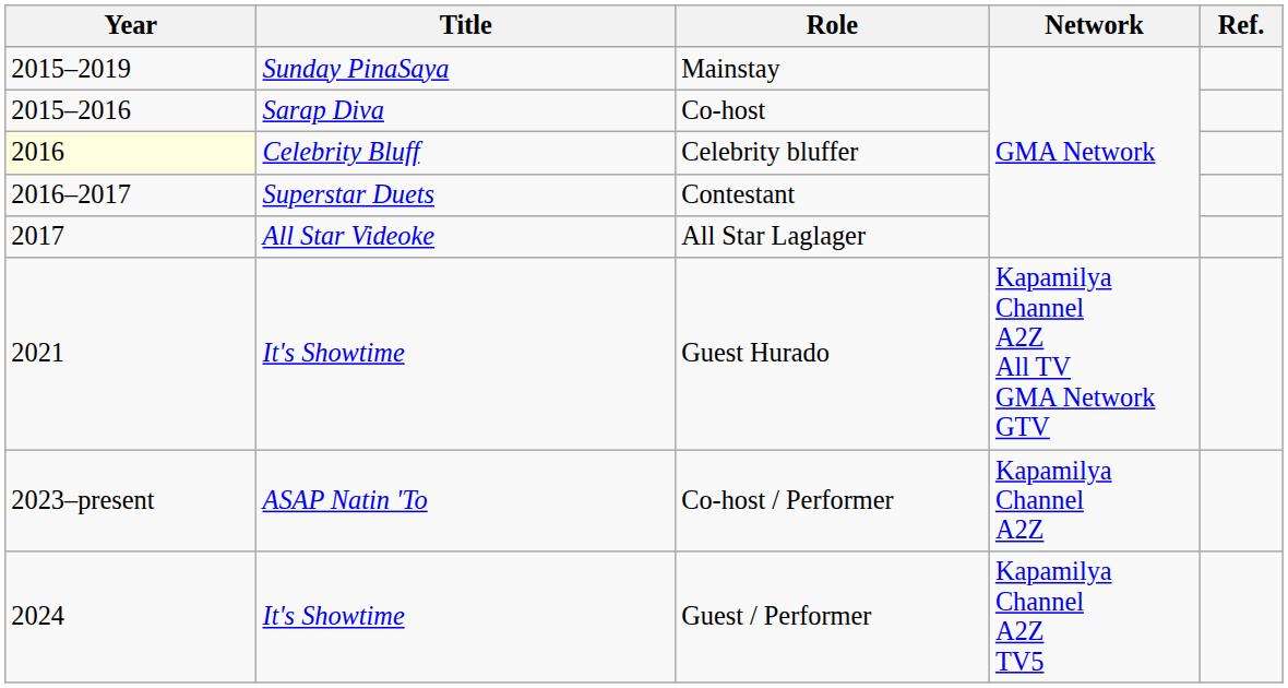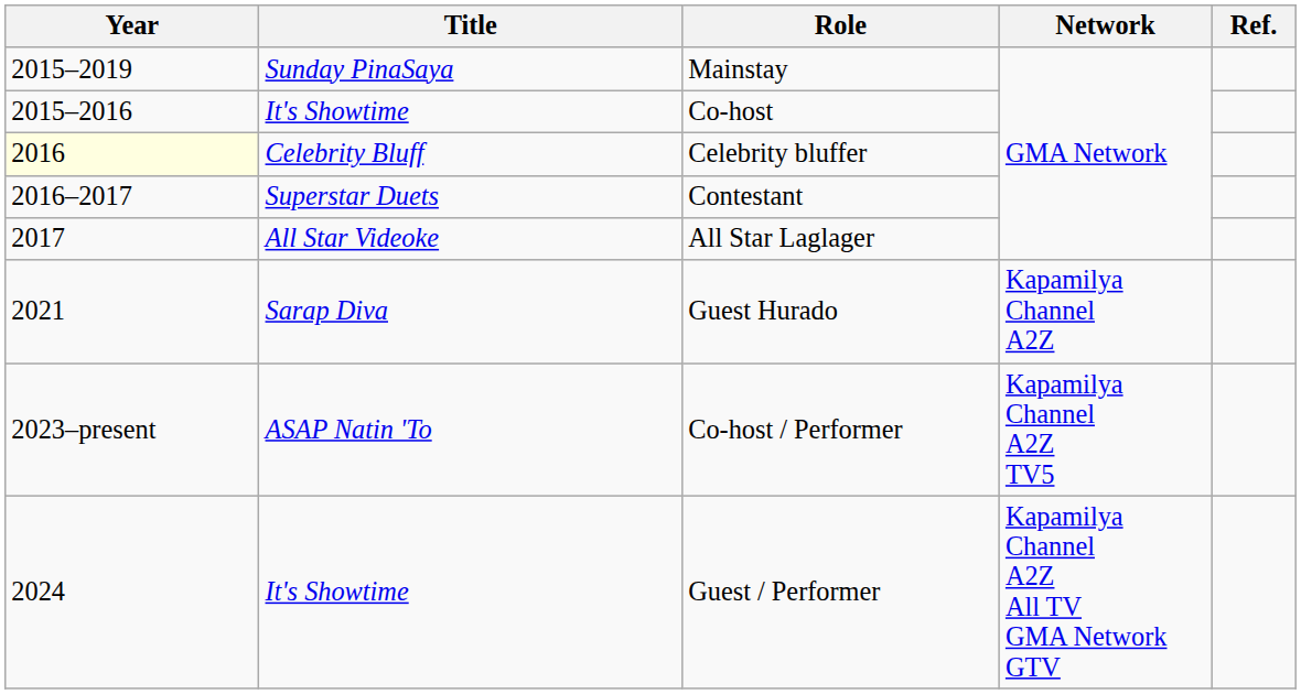 <table class="wikitable sortable" style="width:61%">
 <tr>
 <th scope="col" width="12%" style="white-space: nowrap;">Year</th>
 <th scope="col" width="20%" style="white-space: nowrap;">Title</th>
 <th scope="col" width="15%" style="white-space: nowrap;">Role</th>
 <th scope="col" width="10%" style="white-space: nowrap;">Network</th>
 <th scope="col" width="3%" style="white-space: nowrap;">Ref.</th>
 </tr>
 <tr>
 <td>2015–2019</td>
 <td><em><a href='#'>Sunday PinaSaya</a></em></td>
 <td>Mainstay</td>
 <td rowspan="5"><a href='#'>GMA Network</a></td>
 <td></td>
 </tr>
 <tr>
 <td>2015–2016</td>
-<td><em><a href='#'>Sarap Diva</a></em></td>
+<td><em> <a href='#'>It's Showtime</a></em></td>
 <td>Co-host</td>
 <td></td>
 </tr>
 <tr>
 <td style="background: lightyellow;">2016</td>
 <td><em><a href='#'>Celebrity Bluff</a></em></td>
 <td>Celebrity bluffer</td>
 <td></td>
 </tr>
 <tr>
 <td>2016–2017</td>
 <td><em><a href='#'>Superstar Duets</a></em></td>
 <td>Contestant</td>
 <td></td>
 </tr>
 <tr>
 <td>2017</td>
 <td><em><a href='#'>All Star Videoke</a></em></td>
 <td>All Star Laglager</td>
 <td></td>
 </tr>
 <tr>
 <td>2021</td>
-<td><em> <a href='#'>It's Showtime</a></em></td>
+<td><em><a href='#'>Sarap Diva</a></em></td>
 <td>Guest Hurado</td>
-<td><a href='#'>Kapamilya Channel</a> <br> <a href='#'>A2Z</a> <br> <a href='#'>All TV</a> <br> <a href='#'>GMA Network</a> <br> <a href='#'>GTV</a></td>
+<td><a href='#'>Kapamilya Channel</a> <br> <a href='#'>A2Z</a></td>
 <td></td>
 </tr>
 <tr>
 <td>2023–present</td>
 <td><em><a href='#'>ASAP Natin 'To</a></em></td>
 <td>Co-host / Performer</td>
-<td><a href='#'>Kapamilya Channel</a> <br> <a href='#'>A2Z</a></td>
+<td><a href='#'>Kapamilya Channel</a> <br> <a href='#'>A2Z</a> <br> <a href='#'>TV5</a></td>
 <td></td>
 </tr>
 <tr>
 <td>2024</td>
 <td><em> <a href='#'>It's Showtime</a></em></td>
 <td>Guest / Performer</td>
-<td><a href='#'>Kapamilya Channel</a> <br> <a href='#'>A2Z</a> <br> <a href='#'>TV5</a></td>
+<td><a href='#'>Kapamilya Channel</a> <br> <a href='#'>A2Z</a> <br> <a href='#'>All TV</a> <br> <a href='#'>GMA Network</a> <br> <a href='#'>GTV</a></td>
 <td></td>
 </tr>
 </table>
